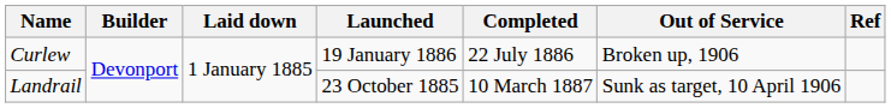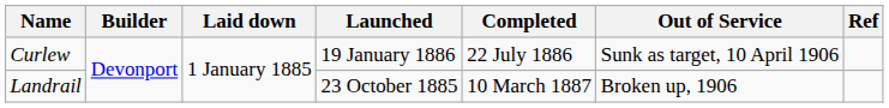 <table class="wikitable">
 <tr>
 <th>Name</th>
 <th>Builder</th>
 <th>Laid down</th>
 <th>Launched</th>
 <th>Completed</th>
 <th>Out of Service</th>
 <th>Ref</th>
 </tr>
 <tr>
 <td><em>Curlew</em></td>
 <td rowspan="2"><a href='#'>Devonport</a></td>
 <td rowspan="2">1 January 1885</td>
 <td>19 January 1886</td>
 <td>22 July 1886</td>
-<td>Broken up, 1906</td>
+<td>Sunk as target, 10 April 1906</td>
 <td></td>
 </tr>
 <tr>
 <td><em>Landrail</em></td>
 <td>23 October 1885</td>
 <td>10 March 1887</td>
-<td>Sunk as target, 10 April 1906</td>
+<td>Broken up, 1906</td>
 <td></td>
 </tr>
 </table>
